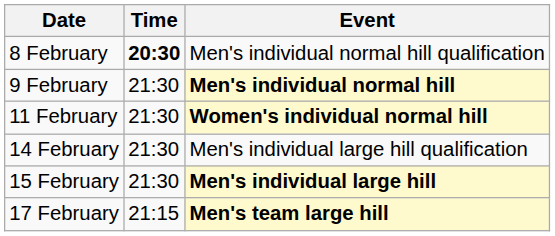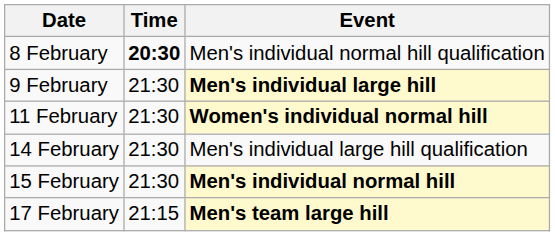 <table class=wikitable>
 <tr>
 <th>Date</th>
 <th>Time</th>
 <th>Event</th>
 </tr>
 <tr>
 <td>8 February</td>
 <td><strong>20:30</strong></td>
 <td>Men's individual normal hill qualification</td>
 </tr>
 <tr>
 <td>9 February</td>
 <td>21:30</td>
-<td style=background:lemonchiffon><strong>Men's individual normal hill</strong></td>
+<td style=background:lemonchiffon><strong>Men's individual large hill</strong></td>
 </tr>
 <tr>
 <td>11 February</td>
 <td>21:30</td>
 <td style=background:lemonchiffon><strong>Women's individual normal hill</strong></td>
 </tr>
 <tr>
 <td>14 February</td>
 <td>21:30</td>
 <td>Men's individual large hill qualification</td>
 </tr>
 <tr>
 <td>15 February</td>
 <td>21:30</td>
-<td style=background:lemonchiffon><strong>Men's individual large hill</strong></td>
+<td style=background:lemonchiffon><strong>Men's individual normal hill</strong></td>
 </tr>
 <tr>
 <td>17 February</td>
 <td>21:15</td>
 <td style=background:lemonchiffon><strong>Men's team large hill</strong></td>
 </tr>
 </table>
